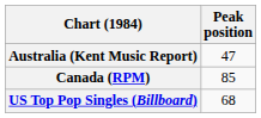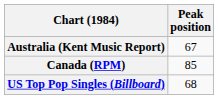 <table class="wikitable sortable plainrowheaders" style="text-align:center">
 <tr>
 <th>Chart (1984)</th>
 <th>Peak<br>position</th>
 </tr>
 <tr>
 <th scope="row">Australia (Kent Music Report)</th>
-<td align="center">47</td>
+<td align="center">67</td>
 </tr>
 <tr>
 <th scope="row">Canada (<a href='#'>RPM</a>)</th>
 <td align="center">85</td>
 </tr>
 <tr>
 <th scope="row"><a href='#'>US Top Pop Singles (<em>Billboard</em>)</a></th>
 <td align="center">68</td>
 </tr>
 </table>
